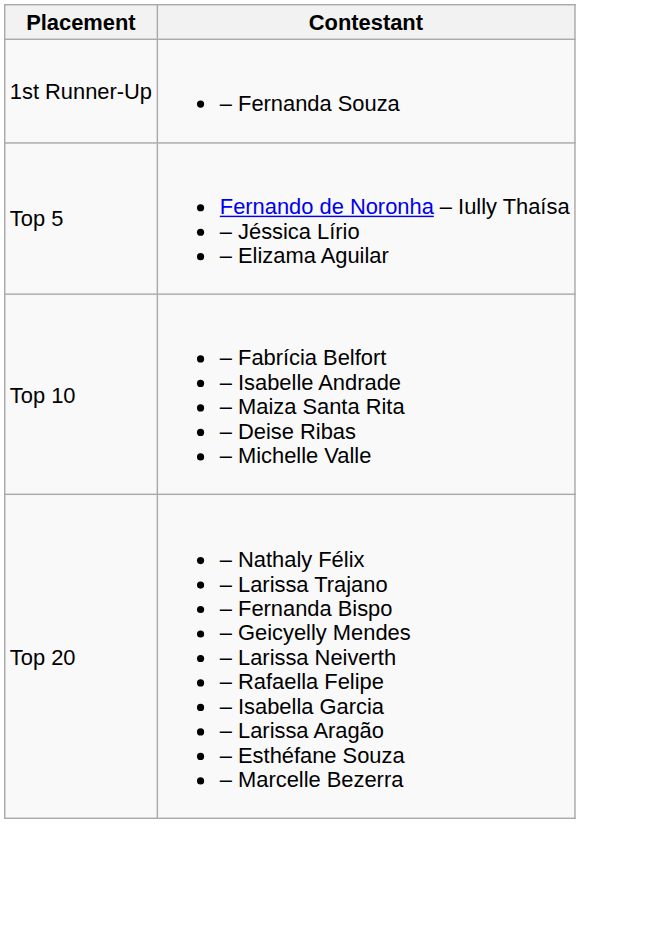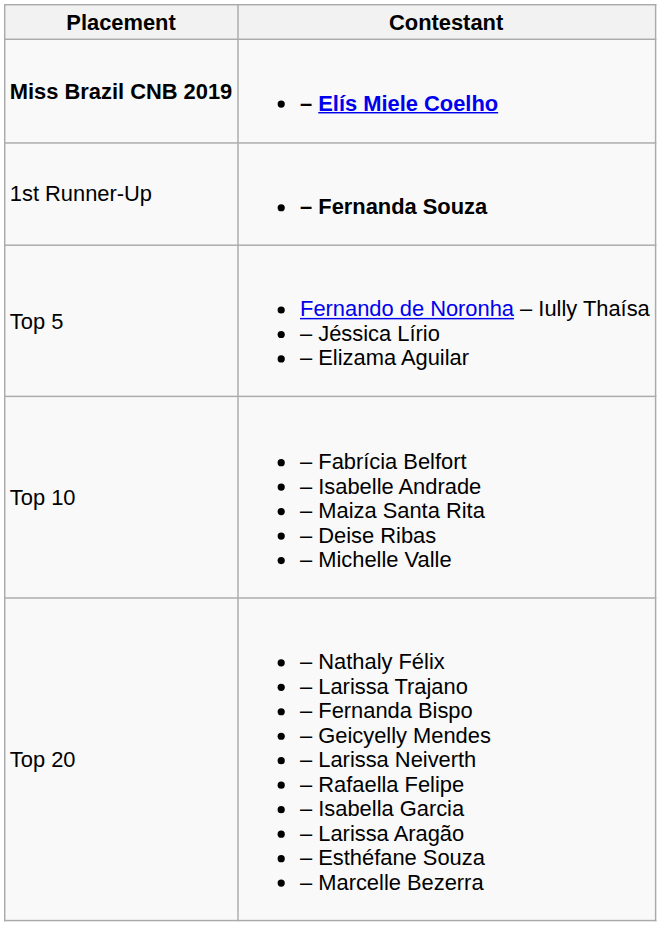 <table class="wikitable sortable" style="font-size: 95%;">
 <tr>
 <th>Placement</th>
 <th>Contestant</th>
 </tr>
 <tr>
+<td><strong>Miss Brazil CNB 2019</strong></td>
+<td><br><ul><li><strong> – <a href='#'>Elís Miele Coelho</a></strong></li></ul></td>
+</tr>
+<tr>
 <td>1st Runner-Up</td>
-<td><br><ul><li> – Fernanda Souza</li></ul></td>
+<td><strong><br><ul><li> – Fernanda Souza</li></ul></strong></td>
 </tr>
 <tr>
 <td>Top 5</td>
 <td><br><ul><li> <a href='#'>Fernando de Noronha</a> – Iully Thaísa</li><li> – Jéssica Lírio</li><li> – Elizama Aguilar</li></ul></td>
 </tr>
 <tr>
 <td>Top 10</td>
 <td><br><ul><li> – Fabrícia Belfort</li><li> – Isabelle Andrade</li><li> – Maiza Santa Rita</li><li> – Deise Ribas</li><li> – Michelle Valle</li></ul></td>
 </tr>
 <tr>
 <td>Top 20</td>
 <td><br><ul><li> – Nathaly Félix</li><li> – Larissa Trajano</li><li> – Fernanda Bispo</li><li> – Geicyelly Mendes</li><li> – Larissa Neiverth</li><li> – Rafaella Felipe</li><li> – Isabella Garcia</li><li> – Larissa Aragão</li><li> – Esthéfane Souza</li><li> – Marcelle Bezerra</li></ul></td>
 </tr>
 </table>
